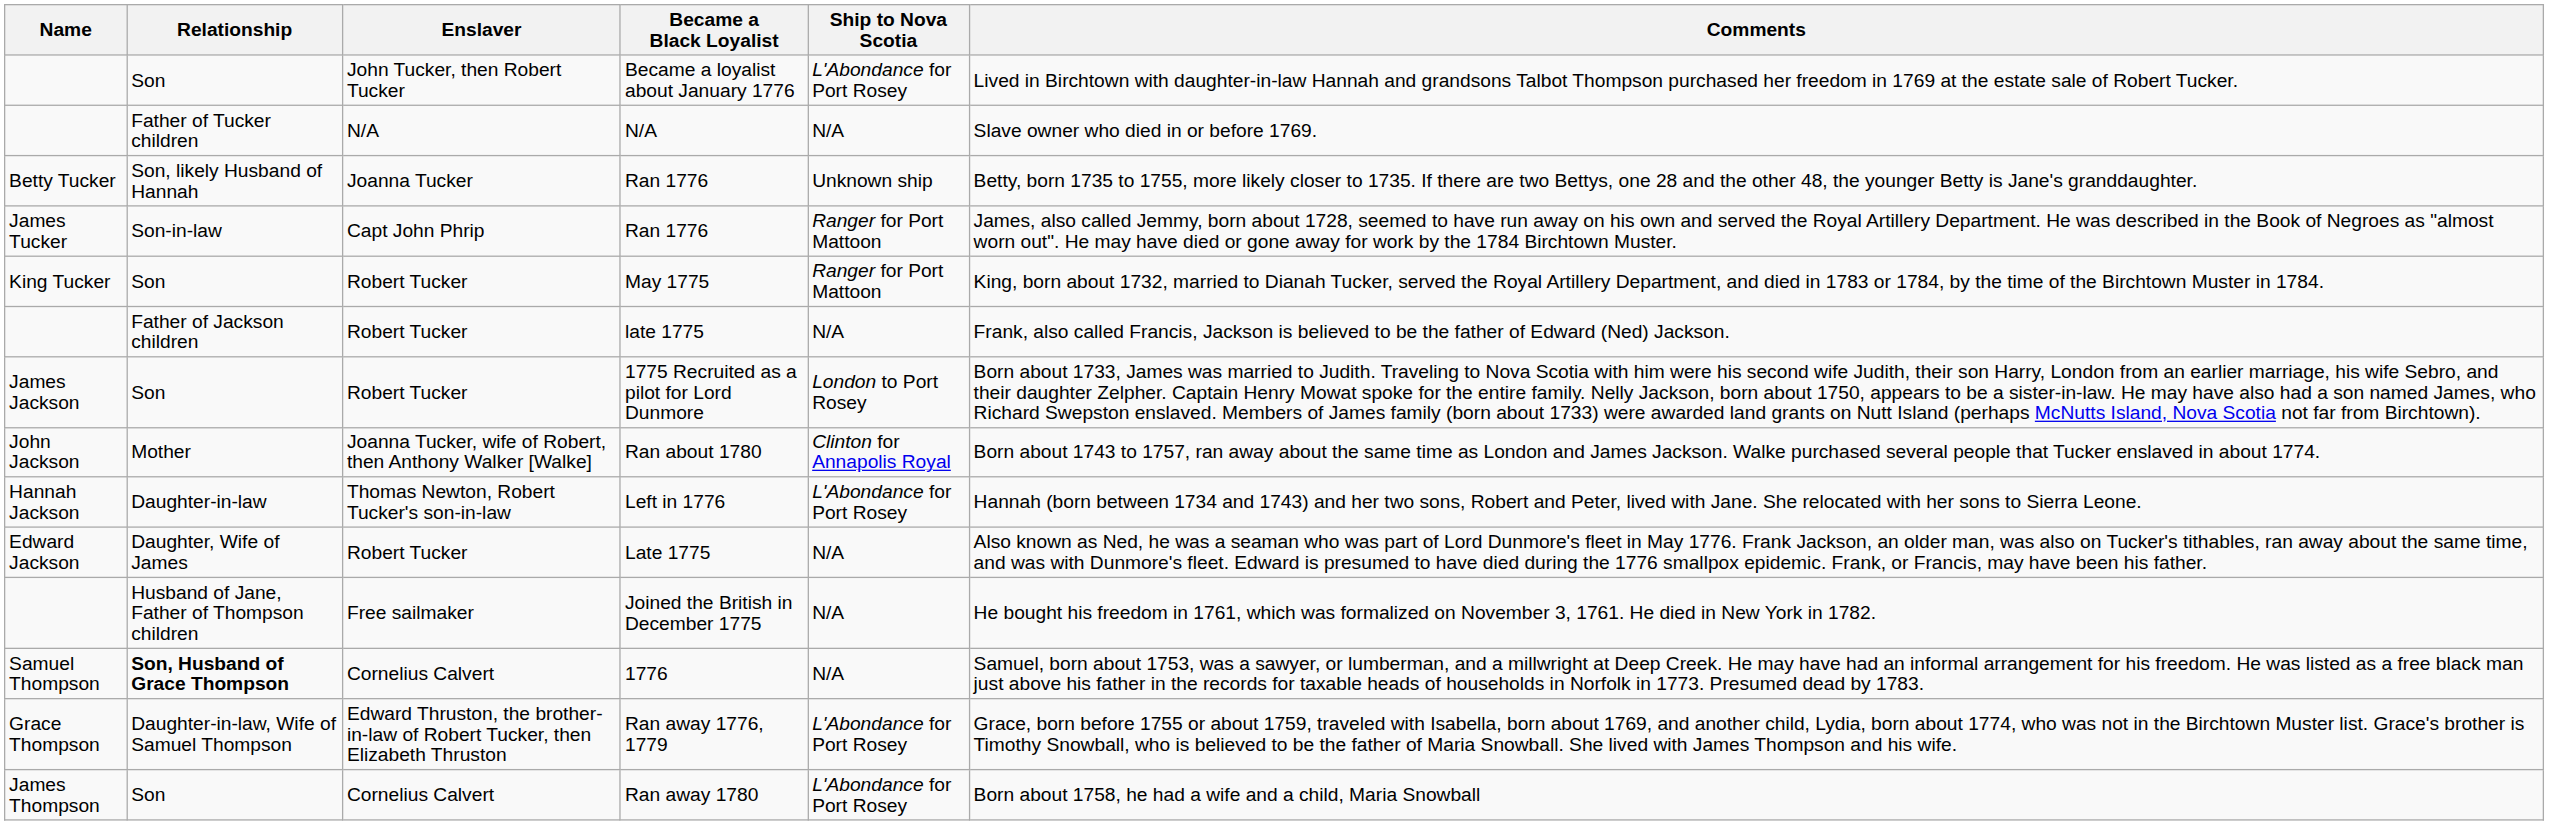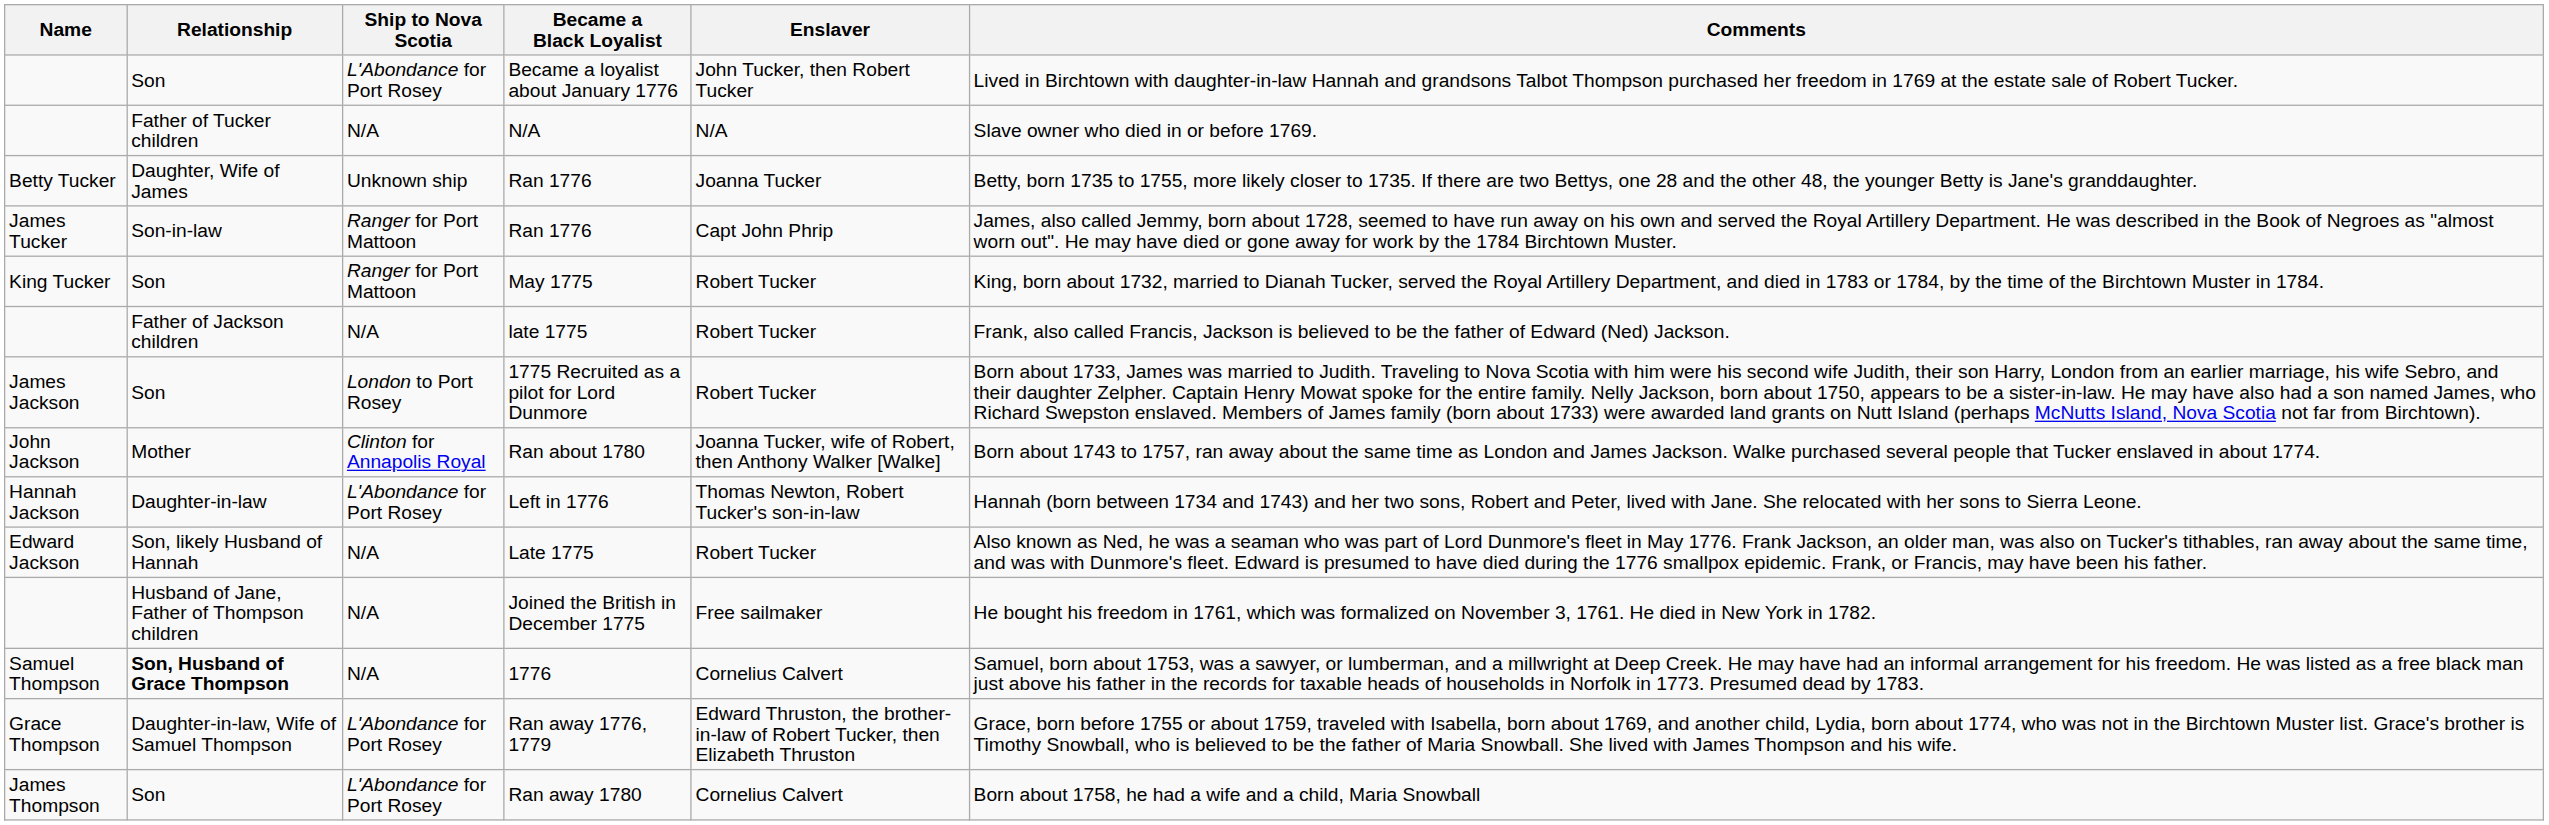 <table class="wikitable sortable mw-collapsible mw-collapsed" style="font-size: 93%;">
 <tr>
 <th>Name</th>
 <th>Relationship</th>
+<th>Ship to Nova Scotia</th>
+<th>Became a<br> Black Loyalist</th>
 <th>Enslaver</th>
-<th>Became a<br> Black Loyalist</th>
-<th>Ship to Nova Scotia</th>
 <th>Comments</th>
 </tr>
 <tr>
 <td></td>
 <td>Son</td>
+<td><em>L'Abondance</em> for Port Rosey</td>
+<td>Became a loyalist about January 1776</td>
 <td>John Tucker, then Robert Tucker</td>
-<td>Became a loyalist about January 1776</td>
-<td><em>L'Abondance</em> for Port Rosey</td>
 <td>Lived in Birchtown with daughter-in-law Hannah and grandsons  Talbot Thompson purchased her freedom in 1769 at the estate sale of Robert Tucker.</td>
 </tr>
 <tr>
 <td></td>
 <td>Father of Tucker children</td>
 <td>N/A</td>
 <td>N/A</td>
 <td>N/A</td>
 <td>Slave owner who died in or before 1769.</td>
 </tr>
 <tr>
 <td>Betty Tucker</td>
-<td>Son, likely Husband of Hannah</td>
+<td>Daughter, Wife of James</td>
+<td>Unknown ship</td>
+<td>Ran 1776</td>
 <td>Joanna Tucker</td>
-<td>Ran 1776</td>
-<td>Unknown ship</td>
 <td>Betty, born 1735 to 1755, more likely closer to 1735. If there are two Bettys, one 28 and the other 48, the younger Betty is Jane's granddaughter.</td>
 </tr>
 <tr>
 <td>James Tucker</td>
 <td>Son-in-law</td>
+<td><em>Ranger</em>  for Port Mattoon</td>
+<td>Ran 1776</td>
 <td>Capt John Phrip</td>
-<td>Ran 1776</td>
-<td><em>Ranger</em>  for Port Mattoon</td>
 <td>James, also called Jemmy, born about 1728, seemed to have run away on his own and served the Royal Artillery Department. He was described in the Book of Negroes as "almost worn out". He may have died or gone away for work by the 1784 Birchtown Muster.</td>
 </tr>
 <tr>
 <td>King Tucker</td>
 <td>Son</td>
+<td><em>Ranger</em>  for Port Mattoon</td>
+<td>May 1775</td>
 <td>Robert Tucker</td>
-<td>May 1775</td>
-<td><em>Ranger</em>  for Port Mattoon</td>
 <td>King, born about 1732, married to Dianah Tucker, served the Royal Artillery Department, and died in 1783 or 1784, by the time of the Birchtown Muster in 1784.</td>
 </tr>
 <tr>
 <td></td>
 <td>Father of Jackson children</td>
+<td>N/A</td>
+<td>late 1775</td>
 <td>Robert Tucker</td>
-<td>late 1775</td>
-<td>N/A</td>
 <td>Frank, also called Francis, Jackson is believed to be the father of Edward (Ned) Jackson.</td>
 </tr>
 <tr>
 <td>James Jackson</td>
 <td>Son</td>
+<td><em>London</em> to Port Rosey</td>
+<td>1775 Recruited as a pilot for Lord Dunmore</td>
 <td>Robert Tucker</td>
-<td>1775 Recruited as a pilot for Lord Dunmore</td>
-<td><em>London</em> to Port Rosey</td>
 <td>Born about 1733, James was married to Judith. Traveling to Nova Scotia with him were his second wife Judith, their son Harry, London from an earlier marriage, his wife Sebro, and their daughter Zelpher. Captain Henry Mowat spoke for the entire family. Nelly Jackson, born about 1750, appears to be a sister-in-law. He may have also had a son named James, who Richard Swepston enslaved. Members of James family (born about 1733) were awarded land grants on Nutt Island (perhaps <a href='#'>McNutts Island, Nova Scotia</a> not far from Birchtown).</td>
 </tr>
 <tr>
 <td>John Jackson</td>
 <td>Mother</td>
+<td><em>Clinton</em> for <a href='#'>Annapolis Royal</a></td>
+<td>Ran about 1780</td>
 <td>Joanna Tucker, wife of Robert, then Anthony Walker [Walke]</td>
-<td>Ran about 1780</td>
-<td><em>Clinton</em> for <a href='#'>Annapolis Royal</a></td>
 <td>Born about 1743 to 1757, ran away about the same time as London and James Jackson. Walke purchased several people that Tucker enslaved in about 1774.</td>
 </tr>
 <tr>
 <td>Hannah Jackson</td>
 <td>Daughter-in-law</td>
+<td><em>L'Abondance</em> for Port Rosey</td>
+<td>Left in 1776</td>
 <td>Thomas Newton, Robert Tucker's son-in-law</td>
-<td>Left in 1776</td>
-<td><em>L'Abondance</em> for Port Rosey</td>
 <td>Hannah (born between 1734 and 1743) and her two sons, Robert and Peter, lived with Jane. She relocated with her sons to Sierra Leone.</td>
 </tr>
 <tr>
 <td>Edward Jackson</td>
-<td>Daughter, Wife of James</td>
+<td>Son, likely Husband of Hannah</td>
+<td>N/A</td>
+<td>Late 1775</td>
 <td>Robert Tucker</td>
-<td>Late 1775</td>
-<td>N/A</td>
 <td>Also known as Ned, he was a seaman who was part of Lord Dunmore's fleet in May 1776. Frank Jackson, an older man, was also on Tucker's tithables, ran away about the same time, and was with Dunmore's fleet. Edward is presumed to have died during the 1776 smallpox epidemic. Frank, or Francis, may have been his father.</td>
 </tr>
 <tr>
 <td></td>
 <td>Husband of Jane, Father of Thompson children</td>
+<td>N/A</td>
+<td>Joined the British in December 1775</td>
 <td>Free sailmaker</td>
-<td>Joined the British in December 1775</td>
-<td>N/A</td>
 <td>He bought his freedom in 1761, which was formalized on November 3, 1761. He died in New York in 1782.</td>
 </tr>
 <tr>
 <td>Samuel Thompson</td>
 <td><strong>Son, Husband of Grace Thompson</strong></td>
+<td>N/A</td>
+<td>1776</td>
 <td>Cornelius Calvert</td>
-<td>1776</td>
-<td>N/A</td>
 <td>Samuel, born about 1753, was a sawyer, or lumberman, and a millwright at Deep Creek. He may have had an informal arrangement for his freedom. He was listed as a free black man just above his father in the records for taxable heads of households in Norfolk in 1773. Presumed dead by 1783.</td>
 </tr>
 <tr>
 <td>Grace Thompson</td>
 <td>Daughter-in-law, Wife of Samuel Thompson</td>
+<td><em>L'Abondance</em> for Port Rosey</td>
+<td>Ran away 1776, 1779</td>
 <td>Edward Thruston, the brother-in-law of Robert Tucker, then Elizabeth Thruston</td>
-<td>Ran away 1776, 1779</td>
-<td><em>L'Abondance</em> for Port Rosey</td>
 <td>Grace, born before 1755 or about 1759, traveled with Isabella, born about 1769, and another child, Lydia, born about 1774, who was not in the Birchtown Muster list. Grace's brother is Timothy Snowball, who is believed to be the father of Maria Snowball. She lived with James Thompson and his wife.</td>
 </tr>
 <tr>
 <td>James Thompson</td>
 <td>Son</td>
+<td><em>L'Abondance</em> for Port Rosey</td>
+<td>Ran away 1780</td>
 <td>Cornelius Calvert</td>
-<td>Ran away 1780</td>
-<td><em>L'Abondance</em> for Port Rosey</td>
 <td>Born about 1758, he had a wife and a child, Maria Snowball</td>
 </tr>
 </table>
